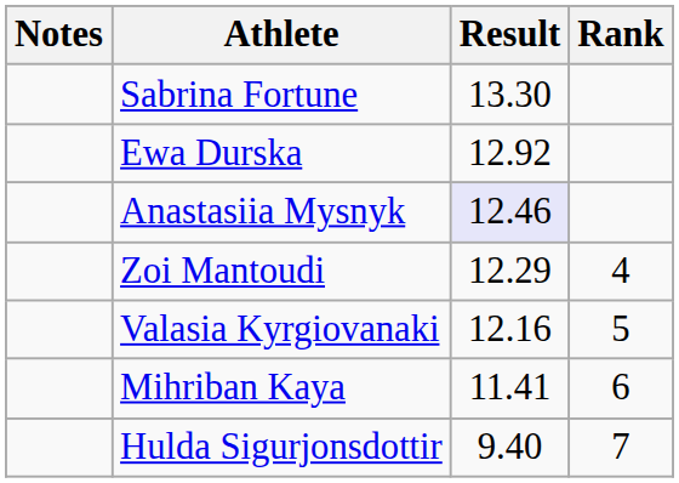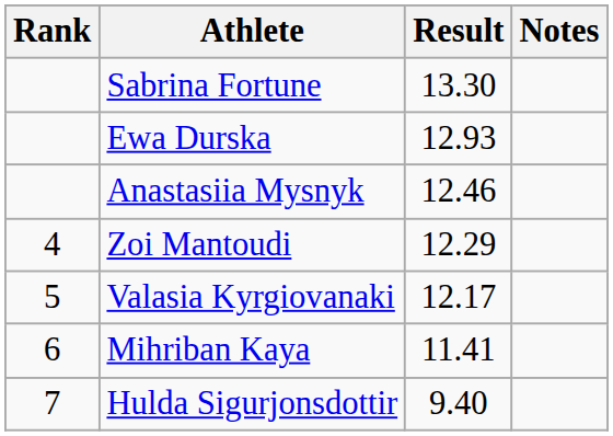 <table class="wikitable sortable" style="text-align:center">
 <tr>
-<th>Notes</th>
+<th>Rank</th>
 <th>Athlete</th>
 <th>Result</th>
-<th>Rank</th>
+<th>Notes</th>
 </tr>
 <tr>
 <td></td>
 <td style="text-align:left"><a href='#'>Sabrina Fortune</a><br></td>
 <td>13.30</td>
 <td></td>
 </tr>
 <tr>
 <td></td>
 <td style="text-align:left"><a href='#'>Ewa Durska</a><br></td>
-<td>12.92</td>
+<td>12.93</td>
 <td></td>
 </tr>
 <tr>
 <td></td>
 <td style="text-align:left"><a href='#'>Anastasiia Mysnyk</a><br></td>
-<td style="background: lavender;">12.46</td>
+<td>12.46</td>
 <td></td>
 </tr>
 <tr>
-<td></td>
+<td>4</td>
 <td style="text-align:left"><a href='#'>Zoi Mantoudi</a><br></td>
 <td>12.29</td>
-<td>4</td>
+<td></td>
 </tr>
 <tr>
+<td>5</td>
+<td style="text-align:left"><a href='#'>Valasia Kyrgiovanaki</a><br></td>
+<td>12.17</td>
 <td></td>
-<td style="text-align:left"><a href='#'>Valasia Kyrgiovanaki</a><br></td>
-<td>12.16</td>
-<td>5</td>
 </tr>
 <tr>
-<td></td>
+<td>6</td>
 <td style="text-align:left"><a href='#'>Mihriban Kaya</a><br></td>
 <td>11.41</td>
-<td>6</td>
+<td></td>
 </tr>
 <tr>
-<td></td>
+<td>7</td>
 <td style="text-align:left"><a href='#'>Hulda Sigurjonsdottir</a><br></td>
 <td>9.40</td>
-<td>7</td>
+<td></td>
 </tr>
 </table>
